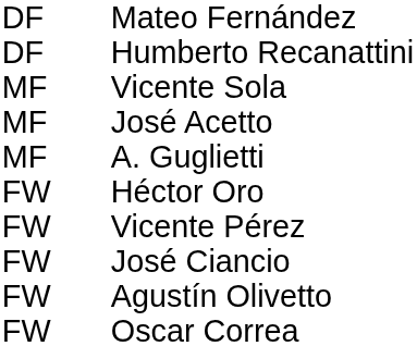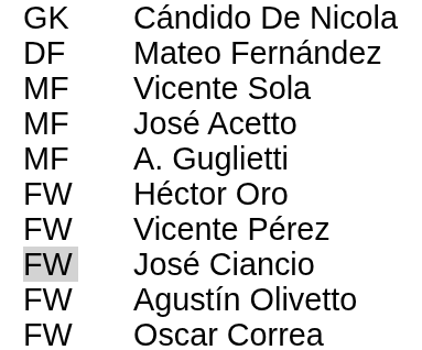 <table cellspacing="0" cellpadding="0" style="font-size:90%; margin:0.2em auto;">
 <tr>
 <th width="25"></th>
 <th width="25"></th>
 </tr>
 <tr>
-<td>DF</td>
+<td>GK</td>
 <td></td>
-<td> Mateo Fernández</td>
+<td> Cándido De Nicola </td>
+<td></td>
+<td></td>
 </tr>
 <tr>
 <td>DF</td>
 <td></td>
-<td> Humberto Recanattini</td>
-<td></td>
-<td> </td>
+<td> Mateo Fernández</td>
 </tr>
 <tr>
 <td>MF</td>
 <td></td>
 <td> Vicente Sola</td>
 </tr>
 <tr>
 <td>MF</td>
 <td></td>
 <td> José Acetto</td>
 </tr>
 <tr>
 <td>MF</td>
 <td></td>
 <td> A. Guglietti</td>
 </tr>
 <tr>
 <td>FW</td>
 <td></td>
 <td> Héctor Oro </td>
 </tr>
 <tr>
 <td>FW</td>
 <td></td>
 <td> Vicente Pérez</td>
 </tr>
 <tr>
-<td>FW</td>
+<td style="background: lightgrey;">FW</td>
 <td></td>
 <td> José Ciancio</td>
 </tr>
 <tr>
 <td>FW</td>
 <td></td>
 <td> Agustín Olivetto</td>
 </tr>
 <tr>
 <td>FW</td>
 <td></td>
 <td> Oscar Correa</td>
 <td></td>
 </tr>
 </table>
